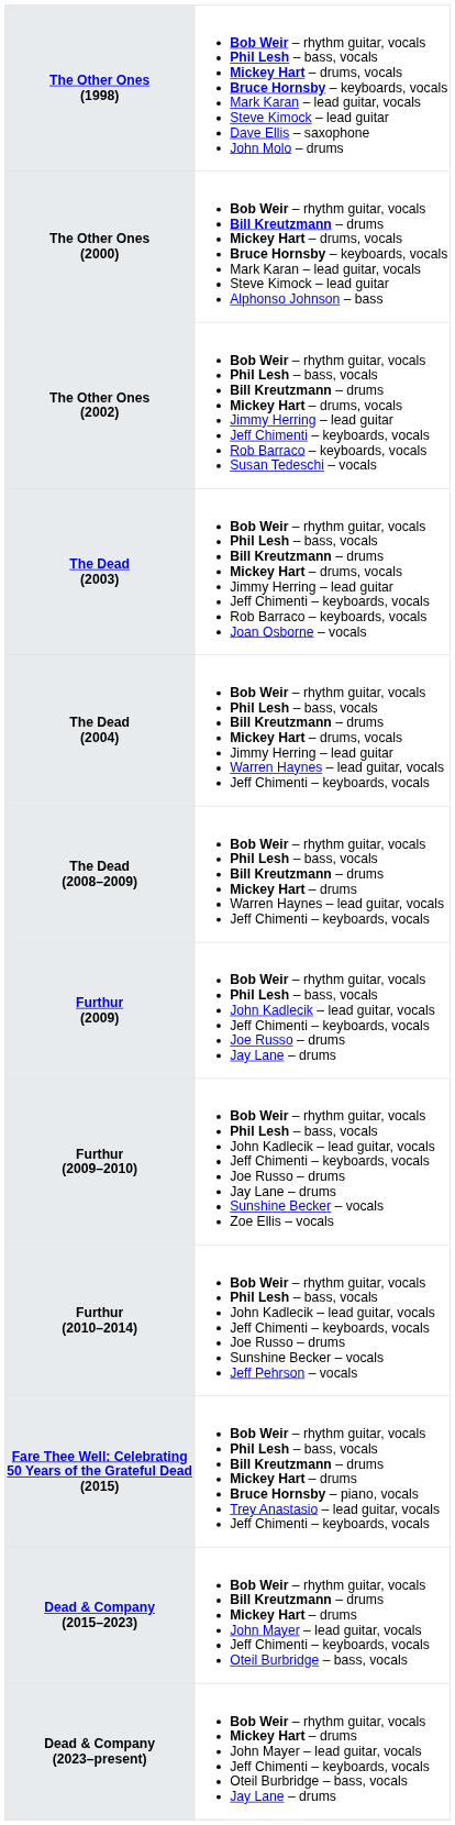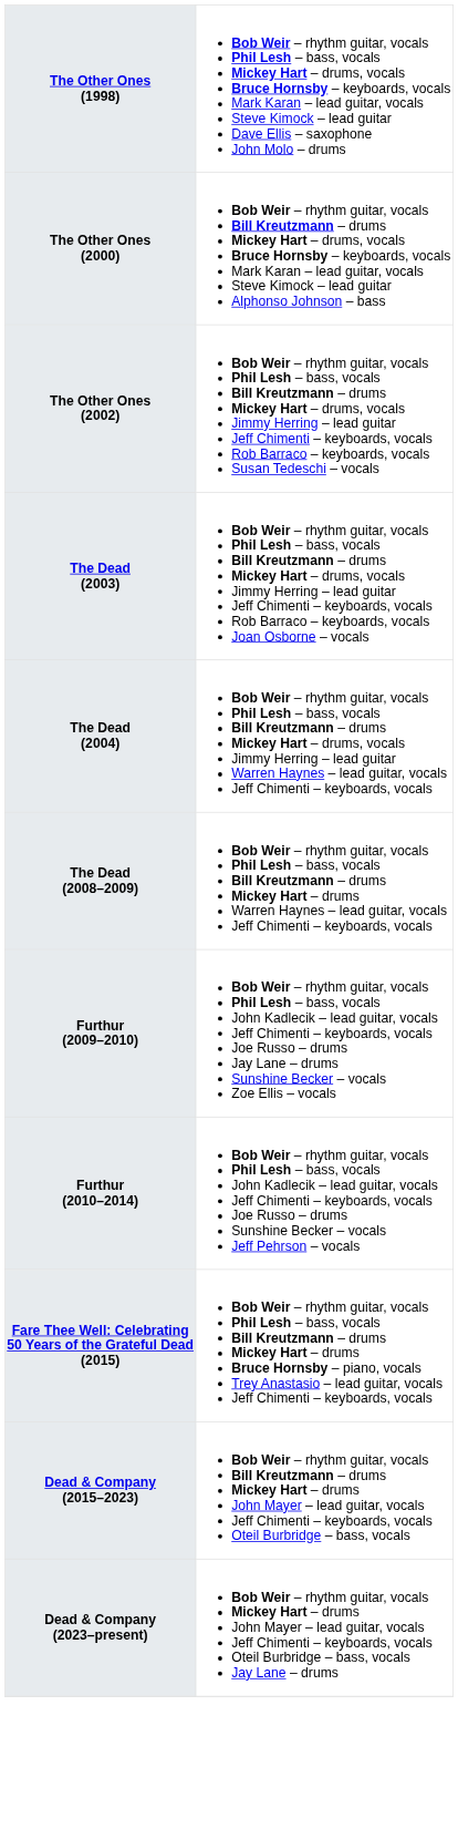 <table class="toccolours" border=1 cellpadding=2 cellspacing=0 style="float: margin: 0 0 1em 1em; border-collapse: collapse; border: 1px solid #E2E2E2;">
 <tr>
 <th bgcolor="#E7EBEE"><a href='#'>The Other Ones</a><br>(1998)</th>
 <td><br><ul><li><strong><a href='#'>Bob Weir</a></strong> – rhythm guitar, vocals</li><li><strong><a href='#'>Phil Lesh</a></strong> – bass, vocals</li><li><strong><a href='#'>Mickey Hart</a></strong> – drums, vocals</li><li><strong><a href='#'>Bruce Hornsby</a></strong> – keyboards, vocals</li><li><a href='#'>Mark Karan</a> – lead guitar, vocals</li><li><a href='#'>Steve Kimock</a> – lead guitar</li><li><a href='#'>Dave Ellis</a> – saxophone</li><li><a href='#'>John Molo</a> – drums</li></ul></td>
 </tr>
 <tr>
 <th bgcolor="#E7EBEE">The Other Ones<br>(2000)</th>
 <td><br><ul><li><strong>Bob Weir</strong> – rhythm guitar, vocals</li><li><strong><a href='#'>Bill Kreutzmann</a></strong> – drums</li><li><strong>Mickey Hart</strong> – drums, vocals</li><li><strong>Bruce Hornsby</strong> – keyboards, vocals</li><li>Mark Karan – lead guitar, vocals</li><li>Steve Kimock – lead guitar</li><li><a href='#'>Alphonso Johnson</a> – bass</li></ul></td>
 </tr>
 <tr>
 <th bgcolor="#E7EBEE">The Other Ones<br>(2002)</th>
 <td><br><ul><li><strong>Bob Weir</strong> – rhythm guitar, vocals</li><li><strong>Phil Lesh</strong> – bass, vocals</li><li><strong>Bill Kreutzmann</strong> – drums</li><li><strong>Mickey Hart</strong> – drums, vocals</li><li><a href='#'>Jimmy Herring</a> – lead guitar</li><li><a href='#'>Jeff Chimenti</a> – keyboards, vocals</li><li><a href='#'>Rob Barraco</a> – keyboards, vocals</li><li><a href='#'>Susan Tedeschi</a> – vocals</li></ul></td>
 </tr>
 <tr>
 <th bgcolor="#E7EBEE"><a href='#'>The Dead</a><br>(2003)</th>
 <td><br><ul><li><strong>Bob Weir</strong> – rhythm guitar, vocals</li><li><strong>Phil Lesh</strong> – bass, vocals</li><li><strong>Bill Kreutzmann</strong> – drums</li><li><strong>Mickey Hart</strong> – drums, vocals</li><li>Jimmy Herring – lead guitar</li><li>Jeff Chimenti – keyboards, vocals</li><li>Rob Barraco – keyboards, vocals</li><li><a href='#'>Joan Osborne</a> – vocals</li></ul></td>
 </tr>
 <tr>
 <th bgcolor="#E7EBEE">The Dead<br>(2004)</th>
 <td><br><ul><li><strong>Bob Weir</strong> – rhythm guitar, vocals</li><li><strong>Phil Lesh</strong> – bass, vocals</li><li><strong>Bill Kreutzmann</strong> – drums</li><li><strong>Mickey Hart</strong> – drums, vocals</li><li>Jimmy Herring – lead guitar</li><li><a href='#'>Warren Haynes</a> – lead guitar, vocals</li><li>Jeff Chimenti – keyboards, vocals</li></ul></td>
 </tr>
 <tr>
 <th bgcolor="#E7EBEE">The Dead<br>(2008–2009)</th>
 <td><br><ul><li><strong>Bob Weir</strong> – rhythm guitar, vocals</li><li><strong>Phil Lesh</strong> – bass, vocals</li><li><strong>Bill Kreutzmann</strong> – drums</li><li><strong>Mickey Hart</strong> – drums</li><li>Warren Haynes – lead guitar, vocals</li><li>Jeff Chimenti – keyboards, vocals</li></ul></td>
 </tr>
 <tr>
-<th bgcolor="#E7EBEE"><a href='#'>Furthur</a><br>(2009)</th>
-<td><br><ul><li><strong>Bob Weir</strong> – rhythm guitar, vocals</li><li><strong>Phil Lesh</strong> – bass, vocals</li><li><a href='#'>John Kadlecik</a> – lead guitar, vocals</li><li>Jeff Chimenti – keyboards, vocals</li><li><a href='#'>Joe Russo</a> – drums</li><li><a href='#'>Jay Lane</a> – drums</li></ul></td>
-</tr>
-<tr>
 <th bgcolor="#E7EBEE">Furthur<br>(2009–2010)</th>
 <td><br><ul><li><strong>Bob Weir</strong> – rhythm guitar, vocals</li><li><strong>Phil Lesh</strong> – bass, vocals</li><li>John Kadlecik – lead guitar, vocals</li><li>Jeff Chimenti – keyboards, vocals</li><li>Joe Russo – drums</li><li>Jay Lane – drums</li><li><a href='#'>Sunshine Becker</a> – vocals</li><li>Zoe Ellis – vocals</li></ul></td>
 </tr>
 <tr>
 <th bgcolor="#E7EBEE">Furthur<br>(2010–2014)</th>
 <td><br><ul><li><strong>Bob Weir</strong> – rhythm guitar, vocals</li><li><strong>Phil Lesh</strong> – bass, vocals</li><li>John Kadlecik – lead guitar, vocals</li><li>Jeff Chimenti – keyboards, vocals</li><li>Joe Russo – drums</li><li>Sunshine Becker – vocals</li><li><a href='#'>Jeff Pehrson</a> – vocals</li></ul></td>
 </tr>
 <tr>
 <th bgcolor="#E7EBEE"><a href='#'>Fare Thee Well: Celebrating<br>50 Years of the Grateful Dead</a><br>(2015)</th>
 <td><br><ul><li><strong>Bob Weir</strong> – rhythm guitar, vocals</li><li><strong>Phil Lesh</strong> – bass, vocals</li><li><strong>Bill Kreutzmann</strong> – drums</li><li><strong>Mickey Hart</strong> – drums</li><li><strong>Bruce Hornsby</strong> – piano, vocals</li><li><a href='#'>Trey Anastasio</a> – lead guitar, vocals</li><li>Jeff Chimenti – keyboards, vocals</li></ul></td>
 </tr>
 <tr>
 <th bgcolor="#E7EBEE"><a href='#'>Dead & Company</a><br>(2015–2023)</th>
 <td><br><ul><li><strong>Bob Weir</strong> – rhythm guitar, vocals</li><li><strong>Bill Kreutzmann</strong> – drums</li><li><strong>Mickey Hart</strong> – drums</li><li><a href='#'>John Mayer</a> – lead guitar, vocals</li><li>Jeff Chimenti – keyboards, vocals</li><li><a href='#'>Oteil Burbridge</a> – bass, vocals</li></ul></td>
 </tr>
 <tr>
 <th bgcolor="#E7EBEE">Dead & Company<br>(2023–present)</th>
 <td><br><ul><li><strong>Bob Weir</strong> – rhythm guitar, vocals</li><li><strong>Mickey Hart</strong> – drums</li><li>John Mayer – lead guitar, vocals</li><li>Jeff Chimenti – keyboards, vocals</li><li>Oteil Burbridge – bass, vocals</li><li><a href='#'>Jay Lane</a> – drums</li></ul></td>
 </tr>
 <tr>
 </tr>
 </table>
